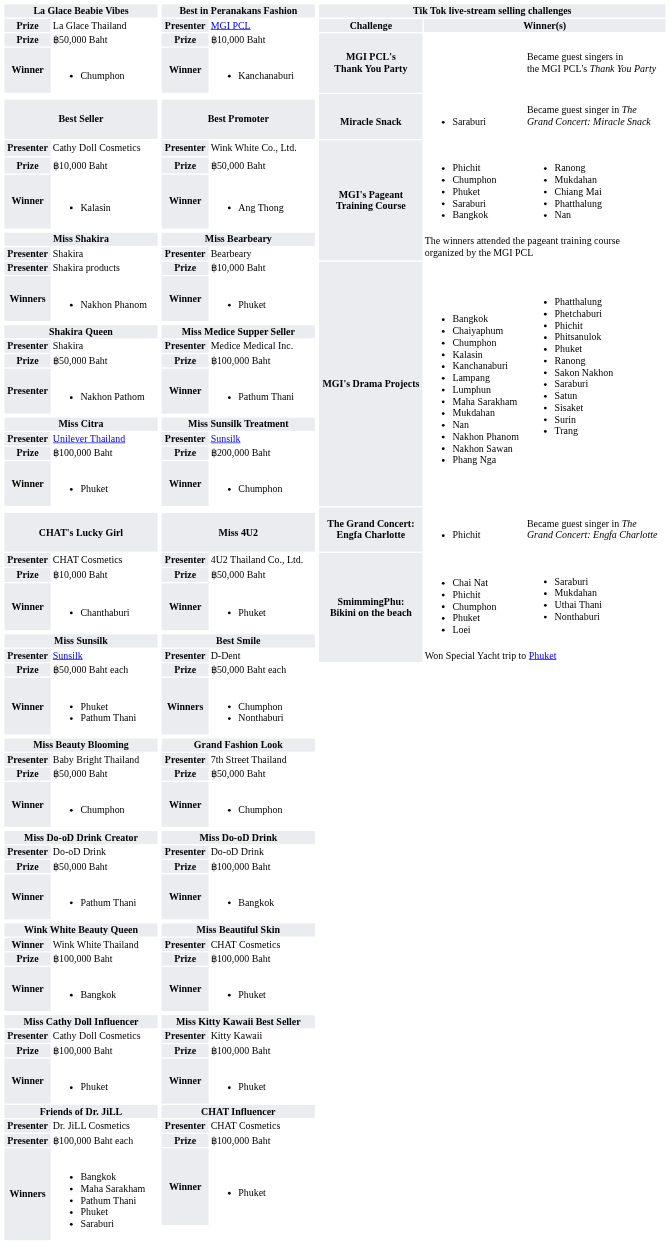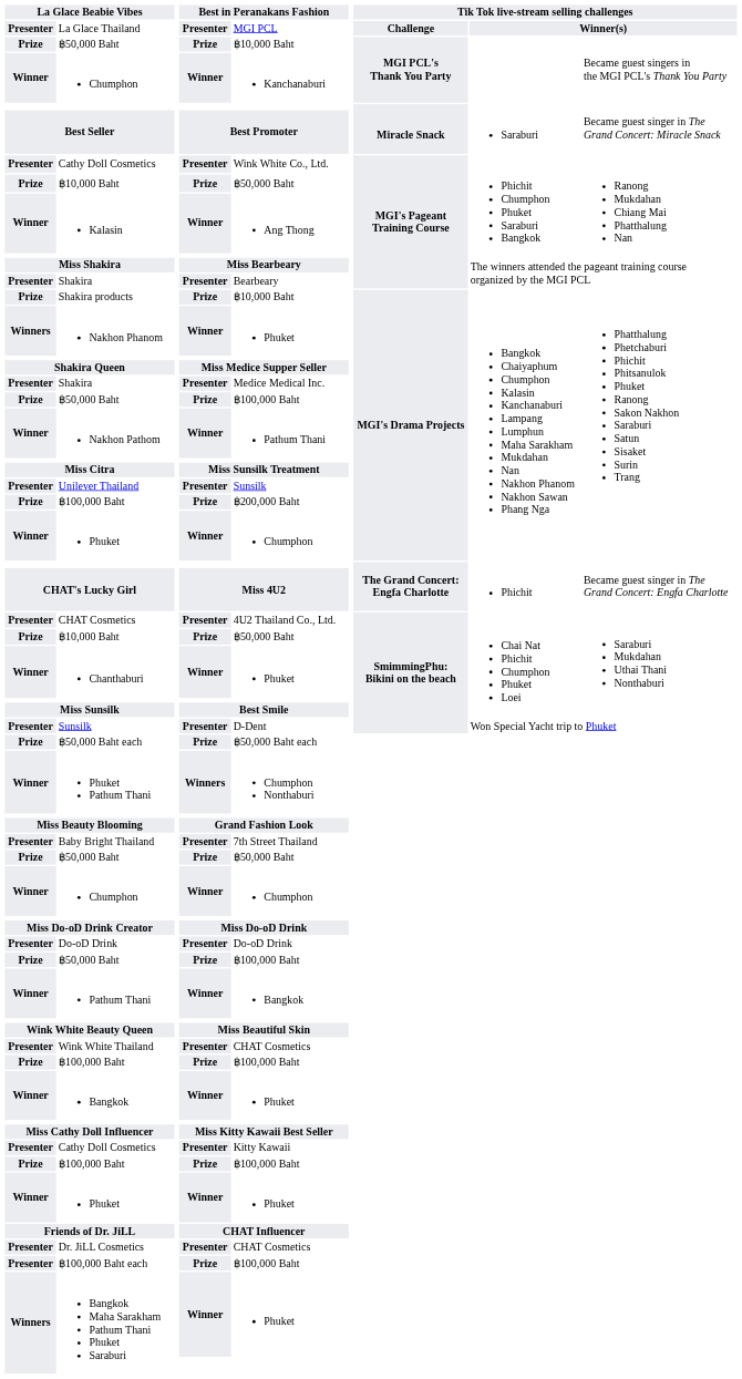 <table style="font-size: 90%";>
 <tr>
 <th width=220px bgcolor=#eaecf0 colspan=2><span>La Glace Beabie Vibes</span></th>
 <td rowspan=99></td>
 <th width=220px bgcolor=#eaecf0 colspan=2><span>Best in Peranakans Fashion</span></th>
 <td rowspan=99></td>
 <th width=500px bgcolor=#eaecf0 colspan=3><span>Tik Tok live-stream selling challenges</span></th>
 </tr>
 <tr>
-<th bgcolor=#eaecf0>Prize</th>
+<th bgcolor=#eaecf0>Presenter</th>
 <td>La Glace Thailand</td>
 <th bgcolor=#eaecf0>Presenter</th>
 <td><a href='#'>MGI PCL</a></td>
 <th bgcolor=#eaecf0>Challenge</th>
 <th colspan=2 bgcolor=#eaecf0>Winner(s)</th>
 </tr>
 <tr>
 <th bgcolor=#eaecf0>Prize</th>
 <td>฿50,000 Baht</td>
 <th bgcolor=#eaecf0>Prize</th>
 <td>฿10,000 Baht</td>
 <th rowspan=2 bgcolor=#eaecf0>MGI PCL's<br>Thank You Party</th>
 <td rowspan=2></td>
 <td rowspan=2>Became guest singers in<br>the MGI PCL's <em>Thank You Party</em></td>
 </tr>
 <tr>
 <th bgcolor=#eaecf0>Winner</th>
 <td><br><ul><li>Chumphon</li></ul></td>
 <th bgcolor=#eaecf0>Winner</th>
 <td><br><ul><li>Kanchanaburi</li></ul></td>
 </tr>
 <tr>
 <td colspan=5></td>
 <th rowspan=2 bgcolor=#eaecf0><br>Miracle Snack</th>
 <td rowspan=2><br><ul><li>Saraburi</li></ul></td>
 <td rowspan=2>Became guest singer in <em>The<br>Grand Concert: Miracle Snack</em></td>
 </tr>
 <tr bgcolor=#eaecf0>
 <th colspan=2><span>Best Seller</span></th>
 <th colspan=2><span>Best Promoter</span></th>
 </tr>
 <tr>
 <th bgcolor=#eaecf0>Presenter</th>
 <td>Cathy Doll Cosmetics</td>
 <th bgcolor=#eaecf0>Presenter</th>
 <td>Wink White Co., Ltd.</td>
 <th rowspan=6 bgcolor=#eaecf0>MGI's Pageant<br>Training Course</th>
 <td rowspan=4><br><ul><li>Phichit</li><li>Chumphon</li><li>Phuket</li><li>Saraburi</li><li>Bangkok</li></ul></td>
 <td rowspan=4><br><ul><li>Ranong</li><li>Mukdahan</li><li>Chiang Mai</li><li>Phatthalung</li><li>Nan</li></ul></td>
 </tr>
 <tr>
 <th bgcolor=#eaecf0>Prize</th>
 <td>฿10,000 Baht</td>
 <th bgcolor=#eaecf0>Prize</th>
 <td>฿50,000 Baht</td>
 </tr>
 <tr>
 <th bgcolor=#eaecf0>Winner</th>
 <td><br><ul><li>Kalasin</li></ul></td>
 <th bgcolor=#eaecf0>Winner</th>
 <td><br><ul><li>Ang Thong</li></ul></td>
 </tr>
 <tr>
 <td colspan=5></td>
 </tr>
 <tr>
 <th colspan=2 bgcolor=#eaecf0><span>Miss Shakira</span></th>
 <th colspan=2 bgcolor=#eaecf0><span>Miss Bearbeary</span></th>
 <td colspan=2 rowspan=2>The winners attended the pageant training course<br>organized by the MGI PCL</td>
 </tr>
 <tr>
 <th bgcolor=#eaecf0>Presenter</th>
 <td>Shakira</td>
 <th bgcolor=#eaecf0>Presenter</th>
 <td>Bearbeary</td>
 </tr>
 <tr>
-<th bgcolor=#eaecf0>Presenter</th>
+<th bgcolor=#eaecf0>Prize</th>
 <td>Shakira products</td>
 <th bgcolor=#eaecf0>Prize</th>
 <td>฿10,000 Baht</td>
 <th rowspan=12 bgcolor=#eaecf0>MGI's Drama Projects<br></th>
 <td rowspan=12><br><ul><li>Bangkok</li><li>Chaiyaphum</li><li>Chumphon</li><li>Kalasin</li><li>Kanchanaburi</li><li>Lampang</li><li>Lumphun</li><li>Maha Sarakham</li><li>Mukdahan</li><li>Nan</li><li>Nakhon Phanom</li><li>Nakhon Sawan</li><li>Phang Nga</li></ul></td>
 <td rowspan=11><br><ul><li>Phatthalung</li><li>Phetchaburi</li><li>Phichit</li><li>Phitsanulok</li><li>Phuket</li><li>Ranong</li><li>Sakon Nakhon</li><li>Saraburi</li><li>Satun</li><li>Sisaket</li><li>Surin</li><li>Trang</li></ul></td>
 </tr>
 <tr>
 <th bgcolor=#eaecf0>Winners</th>
 <td><br><ul><li>Nakhon Phanom</li></ul></td>
 <th bgcolor=#eaecf0>Winner</th>
 <td><br><ul><li>Phuket</li></ul></td>
 </tr>
 <tr>
 <td colspan=4></td>
 </tr>
 <tr>
 <th bgcolor=#eaecf0 colspan=2><span>Shakira Queen</span></th>
 <th bgcolor=#eaecf0 colspan=2><span>Miss Medice Supper Seller</span></th>
 </tr>
 <tr>
 <th bgcolor=#eaecf0>Presenter</th>
 <td>Shakira</td>
 <th bgcolor=#eaecf0>Presenter</th>
 <td>Medice Medical Inc.</td>
 </tr>
 <tr>
 <th bgcolor=#eaecf0>Prize</th>
 <td>฿50,000 Baht</td>
 <th bgcolor=#eaecf0>Prize</th>
 <td>฿100,000 Baht</td>
 </tr>
 <tr>
-<th bgcolor=#eaecf0>Presenter</th>
+<th bgcolor=#eaecf0>Winner</th>
 <td><br><ul><li>Nakhon Pathom</li></ul></td>
 <th bgcolor=#eaecf0>Winner</th>
 <td><br><ul><li>Pathum Thani</li></ul></td>
 </tr>
 <tr>
 <td colspan=4></td>
 </tr>
 <tr bgcolor=#eaecf0>
 <th colspan=2><span>Miss Citra</span></th>
 <th colspan=2><span>Miss Sunsilk Treatment</span></th>
 </tr>
 <tr>
 <th bgcolor=#eaecf0>Presenter</th>
 <td><a href='#'>Unilever Thailand</a></td>
 <th bgcolor=#eaecf0>Presenter</th>
 <td><a href='#'>Sunsilk</a></td>
 </tr>
 <tr>
 <th bgcolor=#eaecf0>Prize</th>
 <td>฿100,000 Baht</td>
 <th bgcolor=#eaecf0>Prize</th>
 <td>฿200,000 Baht</td>
 </tr>
 <tr>
 <th bgcolor=#eaecf0>Winner</th>
 <td><br><ul><li>Phuket</li></ul></td>
 <th bgcolor=#eaecf0>Winner</th>
 <td><br><ul><li>Chumphon</li></ul></td>
 <td></td>
 </tr>
 <tr>
 <td colspan=2></td>
 <td colspan=2></td>
 <th bgcolor=#eaecf0 rowspan=2>The Grand Concert:<br>Engfa Charlotte</th>
 <td rowspan=2><br><ul><li>Phichit</li></ul></td>
 <td rowspan=2>Became guest singer in <em>The<br>Grand Concert: Engfa Charlotte</em></td>
 </tr>
 <tr bgcolor=#eaecf0>
 <th colspan=2><span>CHAT's Lucky Girl</span></th>
 <th colspan=2><span>Miss 4U2</span></th>
 </tr>
 <tr>
 <th bgcolor=#eaecf0>Presenter</th>
 <td>CHAT Cosmetics</td>
 <th bgcolor=#eaecf0>Presenter</th>
 <td>4U2 Thailand Co., Ltd.</td>
 <th rowspan=6 bgcolor=#eaecf0>SmimmingPhu:<br>Bikini on the beach</th>
 <td rowspan=5><br><ul><li>Chai Nat</li><li>Phichit</li><li>Chumphon</li><li>Phuket</li><li>Loei</li></ul></td>
 <td rowspan=4><br><ul><li>Saraburi</li><li>Mukdahan</li><li>Uthai Thani</li><li>Nonthaburi</li></ul></td>
 </tr>
 <tr>
 <th bgcolor=#eaecf0>Prize</th>
 <td>฿10,000 Baht</td>
 <th bgcolor=#eaecf0>Prize</th>
 <td>฿50,000 Baht</td>
 </tr>
 <tr>
 <th bgcolor=#eaecf0>Winner</th>
 <td><br><ul><li>Chanthaburi</li></ul></td>
 <th bgcolor=#eaecf0>Winner</th>
 <td><br><ul><li>Phuket</li></ul></td>
 </tr>
 <tr>
 <td colspan=4></td>
 </tr>
 <tr bgcolor=#eaecf0>
 <th colspan=2><span>Miss Sunsilk</span></th>
 <th colspan=2><span>Best Smile</span></th>
 </tr>
 <tr>
 <th bgcolor=#eaecf0>Presenter</th>
 <td><a href='#'>Sunsilk</a></td>
 <th bgcolor=#eaecf0>Presenter</th>
 <td>D-Dent</td>
 <td colspan=2>Won Special Yacht trip to <a href='#'>Phuket</a></td>
 </tr>
 <tr>
 <th bgcolor=#eaecf0>Prize</th>
 <td>฿50,000 Baht each</td>
 <th bgcolor=#eaecf0>Prize</th>
 <td>฿50,000 Baht each</td>
 </tr>
 <tr>
 <th bgcolor=#eaecf0>Winner</th>
 <td><br><ul><li>Phuket</li><li>Pathum Thani</li></ul></td>
 <th bgcolor=#eaecf0>Winners</th>
 <td><br><ul><li>Chumphon</li><li>Nonthaburi</li></ul></td>
 </tr>
 <tr>
 <td colspan=4></td>
 </tr>
 <tr bgcolor=#eaecf0>
 <th colspan=2><span>Miss Beauty Blooming</span></th>
 <th colspan=2><span>Grand Fashion Look</span></th>
 </tr>
 <tr>
 <th bgcolor=#eaecf0>Presenter</th>
 <td>Baby Bright Thailand</td>
 <th bgcolor=#eaecf0>Presenter</th>
 <td>7th Street Thailand</td>
 </tr>
 <tr>
 <th bgcolor=#eaecf0>Prize</th>
 <td>฿50,000 Baht</td>
 <th bgcolor=#eaecf0>Prize</th>
 <td>฿50,000 Baht</td>
 </tr>
 <tr>
 <th bgcolor=#eaecf0>Winner</th>
 <td><br><ul><li>Chumphon</li></ul></td>
 <th bgcolor=#eaecf0>Winner</th>
 <td><br><ul><li>Chumphon</li></ul></td>
 </tr>
 <tr>
 <td colspan=4></td>
 </tr>
 <tr bgcolor=#eaecf0>
 <th colspan=2><span>Miss Do-oD Drink Creator</span></th>
 <th colspan=2><span>Miss Do-oD Drink</span></th>
 </tr>
 <tr>
 <th bgcolor=#eaecf0>Presenter</th>
 <td>Do-oD Drink</td>
 <th bgcolor=#eaecf0>Presenter</th>
 <td>Do-oD Drink</td>
 </tr>
 <tr>
 <th bgcolor=#eaecf0>Prize</th>
 <td>฿50,000 Baht</td>
 <th bgcolor=#eaecf0>Prize</th>
 <td>฿100,000 Baht</td>
 </tr>
 <tr>
 <th bgcolor=#eaecf0>Winner</th>
 <td><br><ul><li>Pathum Thani</li></ul></td>
 <th bgcolor=#eaecf0>Winner</th>
 <td><br><ul><li>Bangkok</li></ul></td>
 </tr>
 <tr>
 <td colspan=4></td>
 </tr>
 <tr bgcolor=#eaecf0>
 <th colspan=2><span>Wink White Beauty Queen</span></th>
 <th colspan=2><span>Miss Beautiful Skin</span></th>
 </tr>
 <tr>
-<th bgcolor=#eaecf0>Winner</th>
+<th bgcolor=#eaecf0>Presenter</th>
 <td>Wink White Thailand</td>
 <th bgcolor=#eaecf0>Presenter</th>
 <td>CHAT Cosmetics</td>
 </tr>
 <tr>
 <th bgcolor=#eaecf0>Prize</th>
 <td>฿100,000 Baht</td>
 <th bgcolor=#eaecf0>Prize</th>
 <td>฿100,000 Baht</td>
 </tr>
 <tr>
 <th bgcolor=#eaecf0>Winner</th>
 <td><br><ul><li>Bangkok</li></ul></td>
 <th bgcolor=#eaecf0>Winner</th>
 <td><br><ul><li>Phuket</li></ul></td>
 </tr>
 <tr>
 <td colspan=4></td>
 </tr>
 <tr bgcolor=#eaecf0>
 <th colspan=2><span>Miss Cathy Doll Influencer</span></th>
 <th colspan=2><span>Miss Kitty Kawaii Best Seller</span></th>
 </tr>
 <tr>
 <th bgcolor=#eaecf0>Presenter</th>
 <td>Cathy Doll Cosmetics</td>
 <th bgcolor=#eaecf0>Presenter</th>
 <td>Kitty Kawaii</td>
 </tr>
 <tr>
 <th bgcolor=#eaecf0>Prize</th>
 <td>฿100,000 Baht</td>
 <th bgcolor=#eaecf0>Prize</th>
 <td>฿100,000 Baht</td>
 </tr>
 <tr>
 <th bgcolor=#eaecf0>Winner</th>
 <td><br><ul><li>Phuket</li></ul></td>
 <th bgcolor=#eaecf0>Winner</th>
 <td><br><ul><li>Phuket</li></ul></td>
 <td colspan=4></td>
 </tr>
 <tr bgcolor=#eaecf0>
 <th colspan=2><span>Friends of Dr. JiLL</span></th>
 <th colspan=2><span>CHAT Influencer</span></th>
 </tr>
 <tr>
 <th bgcolor=#eaecf0>Presenter</th>
 <td>Dr. JiLL Cosmetics</td>
 <th bgcolor=#eaecf0>Presenter</th>
 <td>CHAT Cosmetics</td>
 </tr>
 <tr>
 <th bgcolor=#eaecf0>Presenter</th>
 <td>฿100,000 Baht each</td>
 <th bgcolor=#eaecf0>Prize</th>
 <td>฿100,000 Baht</td>
 </tr>
 <tr>
 <th bgcolor=#eaecf0 rowspan=5>Winners</th>
 <td rowspan=5><br><ul><li>Bangkok</li><li>Maha Sarakham</li><li>Pathum Thani</li><li>Phuket</li><li>Saraburi</li></ul></td>
 <th bgcolor=#eaecf0>Winner</th>
 <td><br><ul><li>Phuket</li></ul></td>
 </tr>
 <tr>
 <td></td>
 </tr>
 <tr>
 <td></td>
 </tr>
 <tr>
 <td></td>
 </tr>
 <tr>
 <td></td>
 </tr>
 <tr>
 <td></td>
 </tr>
 </table>
